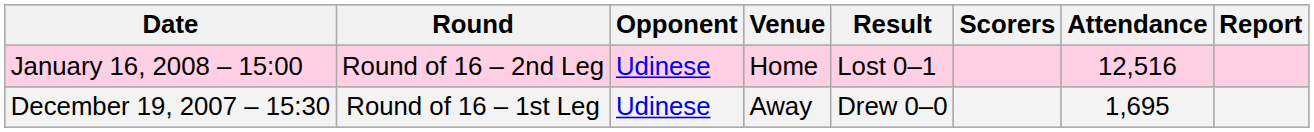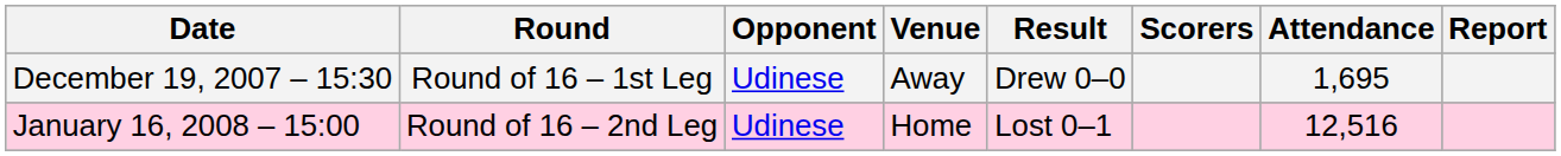 <table class="wikitable">
 <tr>
 <th>Date</th>
 <th>Round</th>
 <th>Opponent</th>
 <th>Venue</th>
 <th>Result</th>
 <th>Scorers</th>
 <th>Attendance</th>
 <th>Report</th>
 </tr>
+<tr style="background:#f3f3f3;">
+<td>December 19, 2007 – 15:30</td>
+<td style="text-align:center;">Round of 16 – 1st Leg</td>
+<td><a href='#'>Udinese</a></td>
+<td>Away</td>
+<td>Drew 0–0</td>
+<td></td>
+<td style="text-align:center;">1,695</td>
+<td style="text-align:center;"></td>
+</tr>
 <tr style="background:#ffd0e3;">
 <td>January 16, 2008 – 15:00</td>
 <td style="text-align:center;">Round of 16 – 2nd Leg</td>
 <td><a href='#'>Udinese</a></td>
 <td>Home</td>
 <td>Lost 0–1</td>
 <td></td>
 <td style="text-align:center;">12,516</td>
 <td style="text-align:center;"></td>
 </tr>
-<tr style="background:#f3f3f3;">
-<td>December 19, 2007 – 15:30</td>
-<td style="text-align:center;">Round of 16 – 1st Leg</td>
-<td><a href='#'>Udinese</a></td>
-<td>Away</td>
-<td>Drew 0–0</td>
-<td></td>
-<td style="text-align:center;">1,695</td>
-<td style="text-align:center;"></td>
-</tr>
 </table>
